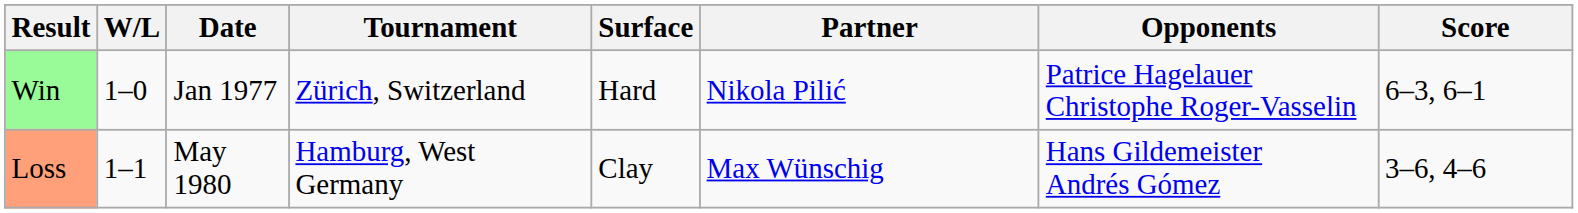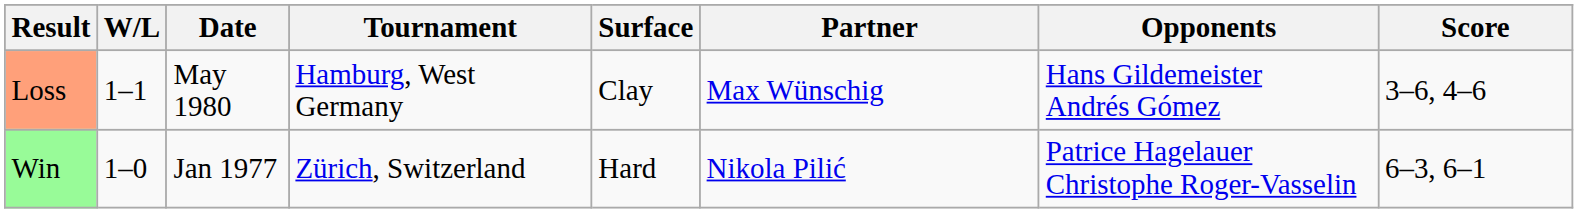 <table class="sortable wikitable">
 <tr>
 <th style="width:40px">Result</th>
 <th style="width:30px" class="unsortable">W/L</th>
 <th style="width:60px">Date</th>
 <th style="width:160px">Tournament</th>
 <th style="width:50px">Surface</th>
 <th style="width:180px">Partner</th>
 <th style="width:180px">Opponents</th>
 <th style="width:100px" class="unsortable">Score</th>
 </tr>
 <tr>
+<td style="background:#ffa07a;">Loss</td>
+<td>1–1</td>
+<td>May 1980</td>
+<td><a href='#'>Hamburg</a>, West Germany</td>
+<td>Clay</td>
+<td> <a href='#'>Max Wünschig</a></td>
+<td> <a href='#'>Hans Gildemeister</a><br> <a href='#'>Andrés Gómez</a></td>
+<td>3–6, 4–6</td>
+</tr>
+<tr>
 <td style="background:#98fb98;">Win</td>
 <td>1–0</td>
 <td>Jan 1977</td>
 <td><a href='#'>Zürich</a>, Switzerland</td>
 <td>Hard</td>
 <td> <a href='#'>Nikola Pilić</a></td>
 <td> <a href='#'>Patrice Hagelauer</a><br> <a href='#'>Christophe Roger-Vasselin</a></td>
 <td>6–3, 6–1</td>
 </tr>
-<tr>
-<td style="background:#ffa07a;">Loss</td>
-<td>1–1</td>
-<td>May 1980</td>
-<td><a href='#'>Hamburg</a>, West Germany</td>
-<td>Clay</td>
-<td> <a href='#'>Max Wünschig</a></td>
-<td> <a href='#'>Hans Gildemeister</a><br> <a href='#'>Andrés Gómez</a></td>
-<td>3–6, 4–6</td>
-</tr>
 </table>
